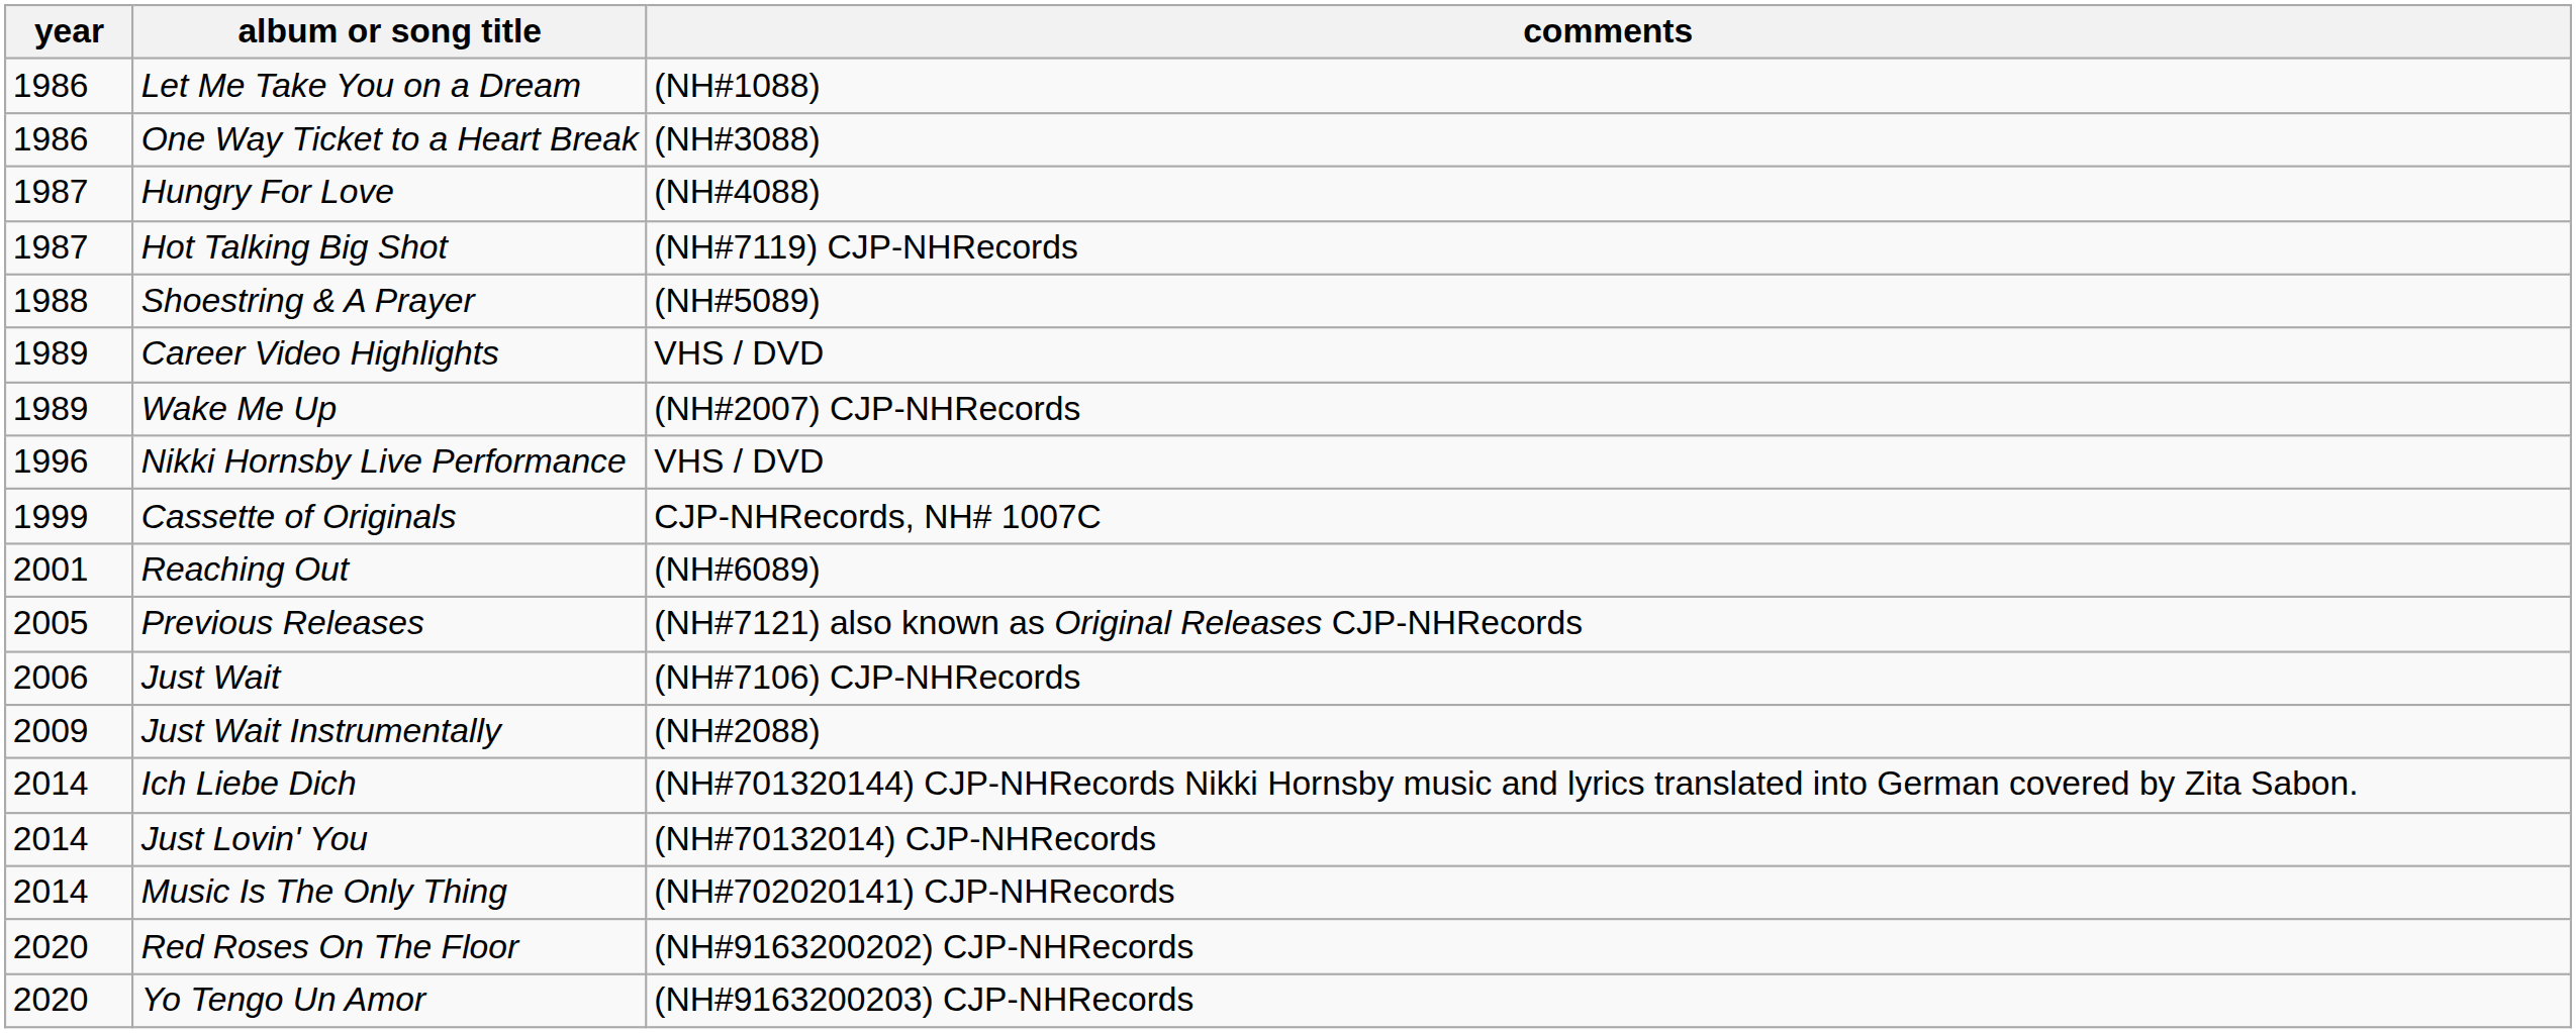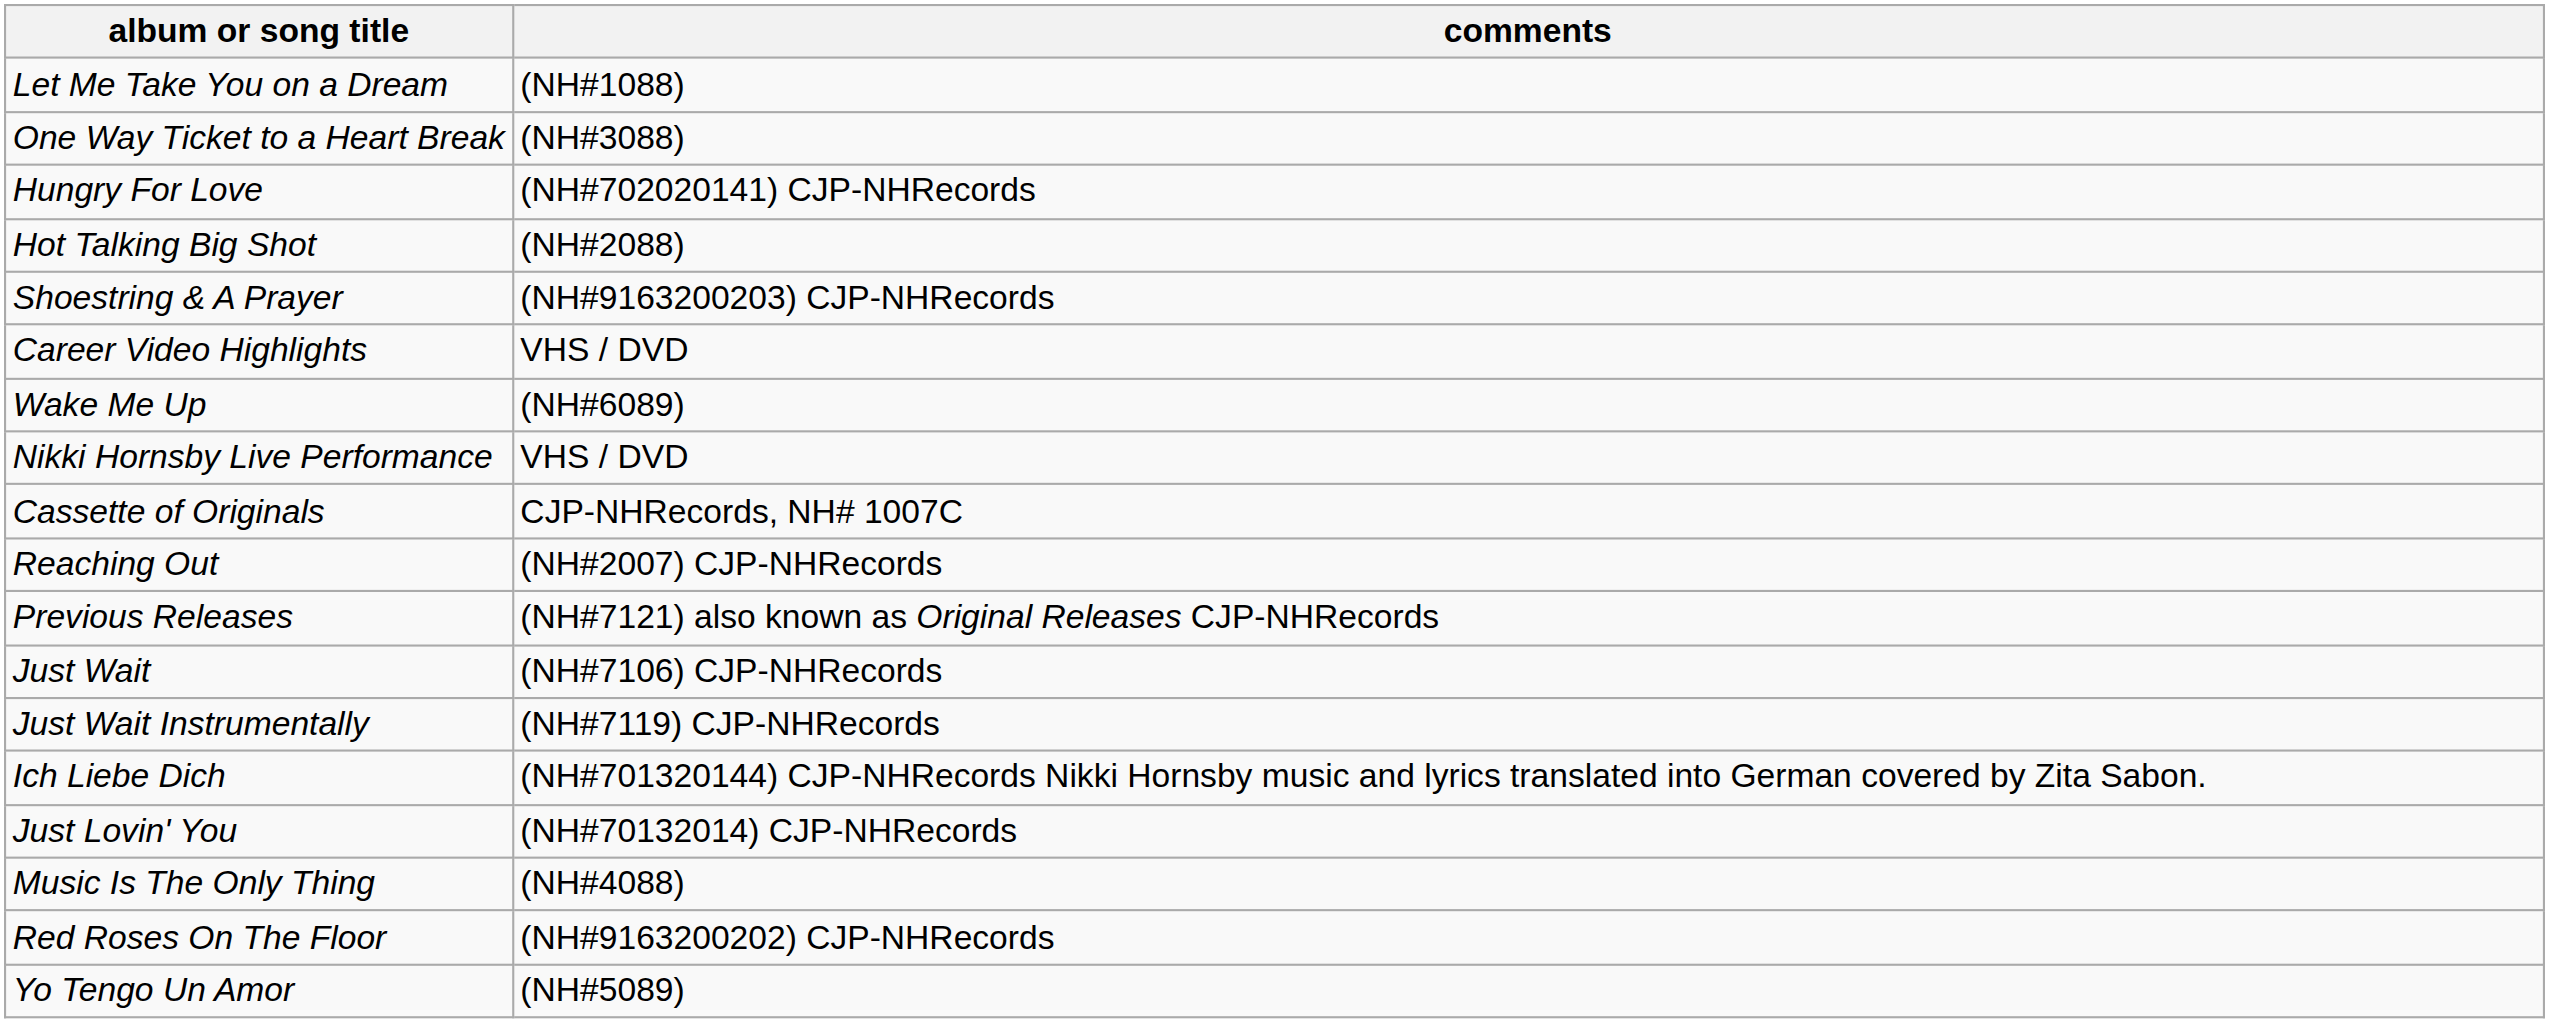 <table class="wikitable">
 <tr>
-<th width = 5%>year</th>
 <th width = 20%>album or song title</th>
 <th>comments</th>
 </tr>
 <tr>
-<td>1986</td>
 <td><em>Let Me Take You on a Dream</em></td>
 <td>(NH#1088)</td>
 </tr>
 <tr>
-<td>1986</td>
 <td><em>One Way Ticket to a Heart Break</em></td>
 <td>(NH#3088)</td>
 </tr>
 <tr>
-<td>1987</td>
 <td><em>Hungry For Love</em></td>
-<td>(NH#4088)</td>
+<td>(NH#702020141) CJP-NHRecords</td>
 </tr>
 <tr>
-<td>1987</td>
 <td><em>Hot Talking Big Shot</em></td>
-<td>(NH#7119) CJP-NHRecords</td>
+<td>(NH#2088)</td>
 </tr>
 <tr>
-<td>1988</td>
 <td><em>Shoestring & A Prayer</em></td>
-<td>(NH#5089)</td>
+<td>(NH#9163200203) CJP-NHRecords</td>
 </tr>
 <tr>
-<td>1989</td>
 <td><em>Career Video Highlights</em></td>
 <td>VHS / DVD</td>
 </tr>
 <tr>
-<td>1989</td>
 <td><em>Wake Me Up</em></td>
-<td>(NH#2007) CJP-NHRecords</td>
+<td>(NH#6089)</td>
 </tr>
 <tr>
-<td>1996</td>
 <td><em>Nikki Hornsby Live Performance</em></td>
 <td>VHS / DVD</td>
 </tr>
 <tr>
-<td>1999</td>
 <td><em>Cassette of Originals</em></td>
 <td>CJP-NHRecords, NH# 1007C</td>
 </tr>
 <tr>
-<td>2001</td>
 <td><em>Reaching Out</em></td>
-<td>(NH#6089)</td>
+<td>(NH#2007) CJP-NHRecords</td>
 </tr>
 <tr>
-<td>2005</td>
 <td><em>Previous Releases</em></td>
 <td>(NH#7121) also known as <em>Original Releases</em> CJP-NHRecords</td>
 </tr>
 <tr>
-<td>2006</td>
 <td><em>Just Wait</em></td>
 <td>(NH#7106) CJP-NHRecords</td>
 </tr>
 <tr>
-<td>2009</td>
 <td><em>Just Wait Instrumentally</em></td>
-<td>(NH#2088)</td>
+<td>(NH#7119) CJP-NHRecords</td>
 </tr>
 <tr>
-<td>2014</td>
 <td><em>Ich Liebe Dich</em></td>
 <td>(NH#701320144) CJP-NHRecords Nikki Hornsby music and lyrics translated into German covered by Zita Sabon.</td>
 </tr>
 <tr>
-<td>2014</td>
 <td><em>Just Lovin' You</em></td>
 <td>(NH#70132014) CJP-NHRecords</td>
 </tr>
 <tr>
-<td>2014</td>
 <td><em>Music Is The Only Thing</em></td>
-<td>(NH#702020141) CJP-NHRecords</td>
+<td>(NH#4088)</td>
 </tr>
 <tr>
-<td>2020</td>
 <td><em>Red Roses On The Floor</em></td>
 <td>(NH#9163200202) CJP-NHRecords</td>
 </tr>
 <tr>
-<td>2020</td>
 <td><em>Yo Tengo Un Amor</em></td>
-<td>(NH#9163200203) CJP-NHRecords</td>
+<td>(NH#5089)</td>
 </tr>
 </table>
